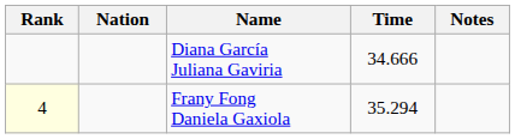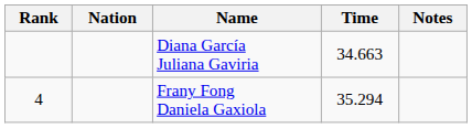 <table class="wikitable sortable" style="text-align:center"  width=50%>
 <tr>
 <th>Rank</th>
 <th>Nation</th>
 <th>Name</th>
 <th>Time</th>
 <th>Notes</th>
 </tr>
 <tr>
 <td></td>
 <td align=left></td>
 <td align=left><a href='#'>Diana García</a><br><a href='#'>Juliana Gaviria</a></td>
-<td>34.666</td>
+<td>34.663</td>
 <td></td>
 </tr>
 <tr>
-<td style="background: lightyellow;">4</td>
+<td>4</td>
 <td align=left></td>
 <td align=left><a href='#'>Frany Fong</a><br><a href='#'>Daniela Gaxiola</a></td>
 <td>35.294</td>
 <td></td>
 </tr>
 </table>
